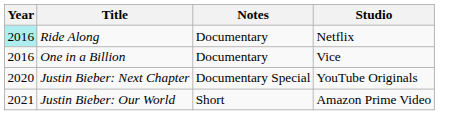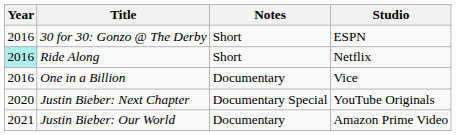 <table class="wikitable">
 <tr>
 <th>Year</th>
 <th>Title</th>
 <th>Notes</th>
 <th>Studio</th>
 </tr>
 <tr>
+<td>2016</td>
+<td><em>30 for 30: Gonzo @ The Derby</em></td>
+<td>Short</td>
+<td>ESPN</td>
+</tr>
+<tr>
 <td style="background: paleturquoise;">2016</td>
 <td><em>Ride Along</em></td>
-<td>Documentary</td>
+<td>Short</td>
 <td>Netflix</td>
 </tr>
 <tr>
 <td>2016</td>
 <td><em>One in a Billion</em></td>
 <td>Documentary</td>
 <td>Vice</td>
 </tr>
 <tr>
 <td>2020</td>
 <td><em>Justin Bieber: Next Chapter</em></td>
 <td>Documentary Special</td>
 <td>YouTube Originals</td>
 </tr>
 <tr>
 <td>2021</td>
 <td><em>Justin Bieber: Our World</em></td>
-<td>Short</td>
+<td>Documentary</td>
 <td>Amazon Prime Video</td>
 </tr>
 </table>
